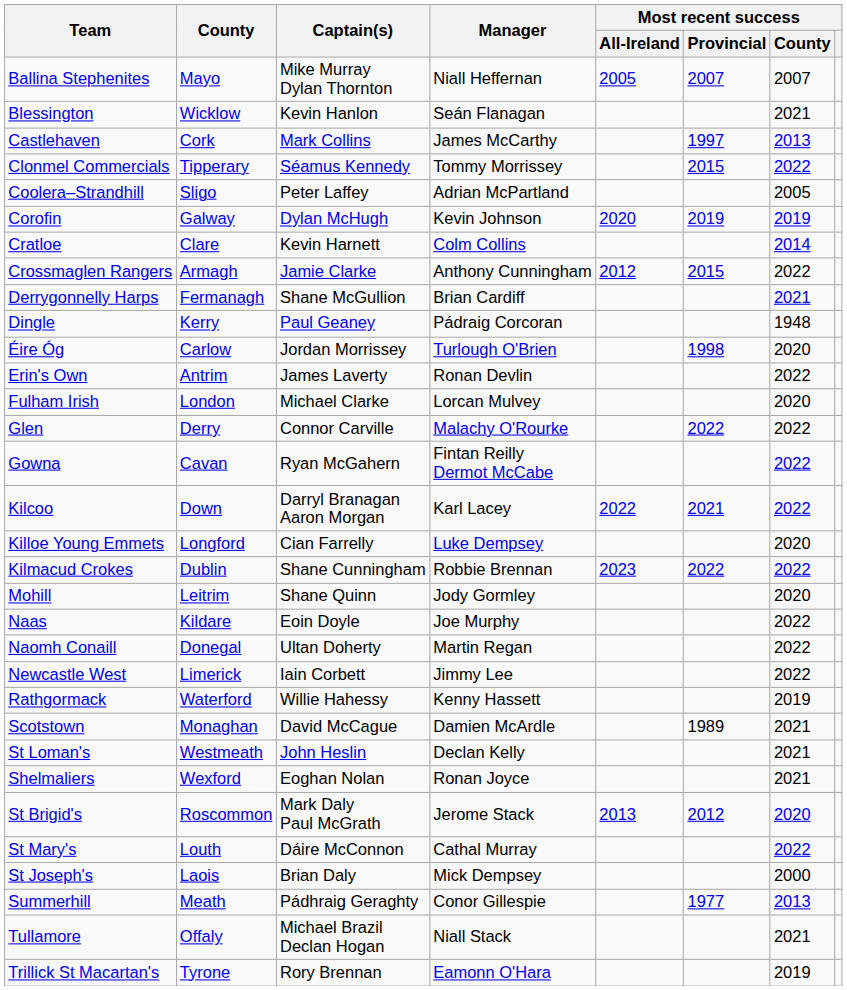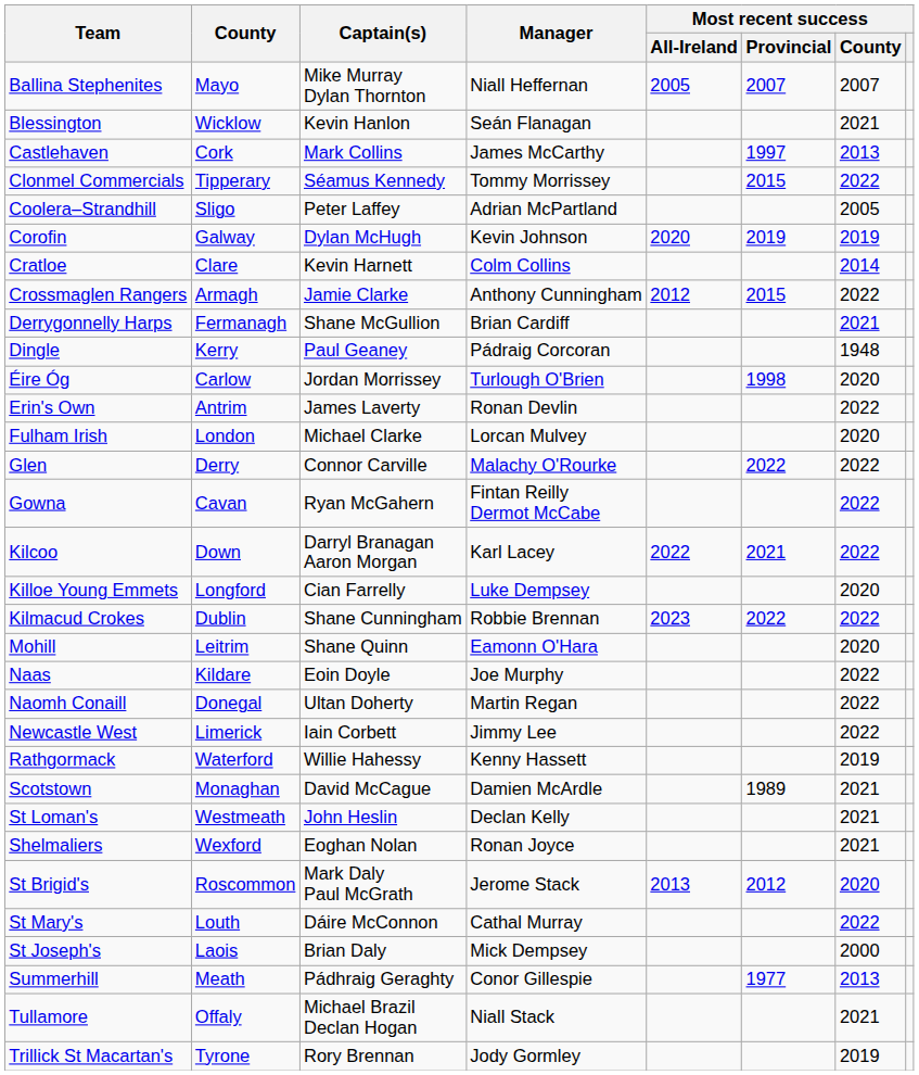 <table class="wikitable sortable">
 <tr>
 <th rowspan="2">Team</th>
 <th rowspan="2">County</th>
 <th rowspan="2">Captain(s)</th>
 <th rowspan="2">Manager</th>
 <th colspan="4">Most recent success</th>
 </tr>
 <tr>
 <th>All-Ireland</th>
 <th>Provincial</th>
 <th>County</th>
 <th></th>
 </tr>
 <tr>
 <td> <a href='#'>Ballina Stephenites</a></td>
 <td><a href='#'>Mayo</a></td>
 <td>Mike Murray<br>Dylan Thornton</td>
 <td>Niall Heffernan</td>
 <td><a href='#'>2005</a></td>
 <td><a href='#'>2007</a></td>
 <td>2007</td>
 <td></td>
 </tr>
 <tr>
 <td> <a href='#'>Blessington</a></td>
 <td><a href='#'>Wicklow</a></td>
 <td>Kevin Hanlon</td>
 <td>Seán Flanagan</td>
 <td></td>
 <td></td>
 <td>2021</td>
 <td></td>
 </tr>
 <tr>
 <td> <a href='#'>Castlehaven</a></td>
 <td><a href='#'>Cork</a></td>
 <td><a href='#'>Mark Collins</a></td>
 <td>James McCarthy</td>
 <td></td>
 <td><a href='#'>1997</a></td>
 <td><a href='#'>2013</a></td>
 <td></td>
 </tr>
 <tr>
 <td> <a href='#'>Clonmel Commercials</a></td>
 <td><a href='#'>Tipperary</a></td>
 <td><a href='#'>Séamus Kennedy</a></td>
 <td>Tommy Morrissey</td>
 <td></td>
 <td><a href='#'>2015</a></td>
 <td><a href='#'>2022</a></td>
 <td></td>
 </tr>
 <tr>
 <td> <a href='#'>Coolera–Strandhill</a></td>
 <td><a href='#'>Sligo</a></td>
 <td>Peter Laffey</td>
 <td>Adrian McPartland</td>
 <td></td>
 <td></td>
 <td>2005</td>
 <td></td>
 </tr>
 <tr>
 <td> <a href='#'>Corofin</a></td>
 <td><a href='#'>Galway</a></td>
 <td><a href='#'>Dylan McHugh</a></td>
 <td>Kevin Johnson</td>
 <td><a href='#'>2020</a></td>
 <td><a href='#'>2019</a></td>
 <td><a href='#'>2019</a></td>
 <td></td>
 </tr>
 <tr>
 <td> <a href='#'>Cratloe</a></td>
 <td><a href='#'>Clare</a></td>
 <td>Kevin Harnett</td>
 <td><a href='#'>Colm Collins</a></td>
 <td></td>
 <td></td>
 <td><a href='#'>2014</a></td>
 <td></td>
 </tr>
 <tr>
 <td> <a href='#'>Crossmaglen Rangers</a></td>
 <td><a href='#'>Armagh</a></td>
 <td><a href='#'>Jamie Clarke</a></td>
 <td>Anthony Cunningham</td>
 <td><a href='#'>2012</a></td>
 <td><a href='#'>2015</a></td>
 <td>2022</td>
 <td></td>
 </tr>
 <tr>
 <td> <a href='#'>Derrygonnelly Harps</a></td>
 <td><a href='#'>Fermanagh</a></td>
 <td>Shane McGullion</td>
 <td>Brian Cardiff</td>
 <td></td>
 <td></td>
 <td><a href='#'>2021</a></td>
 <td></td>
 </tr>
 <tr>
 <td> <a href='#'>Dingle</a></td>
 <td><a href='#'>Kerry</a></td>
 <td><a href='#'>Paul Geaney</a></td>
 <td>Pádraig Corcoran</td>
 <td></td>
 <td></td>
 <td>1948</td>
 <td></td>
 </tr>
 <tr>
 <td> <a href='#'>Éire Óg</a></td>
 <td><a href='#'>Carlow</a></td>
 <td>Jordan Morrissey</td>
 <td><a href='#'>Turlough O'Brien</a></td>
 <td></td>
 <td><a href='#'>1998</a></td>
 <td>2020</td>
 <td></td>
 </tr>
 <tr>
 <td> <a href='#'>Erin's Own</a></td>
 <td><a href='#'>Antrim</a></td>
 <td>James Laverty</td>
 <td>Ronan Devlin</td>
 <td></td>
 <td></td>
 <td>2022</td>
 <td></td>
 </tr>
 <tr>
 <td> <a href='#'>Fulham Irish</a></td>
 <td><a href='#'>London</a></td>
 <td>Michael Clarke</td>
 <td>Lorcan Mulvey</td>
 <td></td>
 <td></td>
 <td>2020</td>
 <td></td>
 </tr>
 <tr>
 <td> <a href='#'>Glen</a></td>
 <td><a href='#'>Derry</a></td>
 <td>Connor Carville</td>
 <td><a href='#'>Malachy O'Rourke</a></td>
 <td></td>
 <td><a href='#'>2022</a></td>
 <td>2022</td>
 <td></td>
 </tr>
 <tr>
 <td> <a href='#'>Gowna</a></td>
 <td><a href='#'>Cavan</a></td>
 <td>Ryan McGahern</td>
 <td>Fintan Reilly<br><a href='#'>Dermot McCabe</a></td>
 <td></td>
 <td></td>
 <td><a href='#'>2022</a></td>
 <td></td>
 </tr>
 <tr>
 <td> <a href='#'>Kilcoo</a></td>
 <td><a href='#'>Down</a></td>
 <td>Darryl Branagan<br>Aaron Morgan</td>
 <td>Karl Lacey</td>
 <td><a href='#'>2022</a></td>
 <td><a href='#'>2021</a></td>
 <td><a href='#'>2022</a></td>
 <td></td>
 </tr>
 <tr>
 <td> <a href='#'>Killoe Young Emmets</a></td>
 <td><a href='#'>Longford</a></td>
 <td>Cian Farrelly</td>
 <td><a href='#'>Luke Dempsey</a></td>
 <td></td>
 <td></td>
 <td>2020</td>
 <td></td>
 </tr>
 <tr>
 <td> <a href='#'>Kilmacud Crokes</a></td>
 <td><a href='#'>Dublin</a></td>
 <td>Shane Cunningham</td>
 <td>Robbie Brennan</td>
 <td><a href='#'>2023</a></td>
 <td><a href='#'>2022</a></td>
 <td><a href='#'>2022</a></td>
 <td></td>
 </tr>
 <tr>
 <td> <a href='#'>Mohill</a></td>
 <td><a href='#'>Leitrim</a></td>
 <td>Shane Quinn</td>
-<td>Jody Gormley</td>
+<td><a href='#'>Eamonn O'Hara</a></td>
 <td></td>
 <td></td>
 <td>2020</td>
 <td></td>
 </tr>
 <tr>
 <td> <a href='#'>Naas</a></td>
 <td><a href='#'>Kildare</a></td>
 <td>Eoin Doyle</td>
 <td>Joe Murphy</td>
 <td></td>
 <td></td>
 <td>2022</td>
 <td></td>
 </tr>
 <tr>
 <td> <a href='#'>Naomh Conaill</a></td>
 <td><a href='#'>Donegal</a></td>
 <td>Ultan Doherty</td>
 <td>Martin Regan</td>
 <td></td>
 <td></td>
 <td>2022</td>
 <td></td>
 </tr>
 <tr>
 <td> <a href='#'>Newcastle West</a></td>
 <td><a href='#'>Limerick</a></td>
 <td>Iain Corbett</td>
 <td>Jimmy Lee</td>
 <td></td>
 <td></td>
 <td>2022</td>
 <td></td>
 </tr>
 <tr>
 <td> <a href='#'>Rathgormack</a></td>
 <td><a href='#'>Waterford</a></td>
 <td>Willie Hahessy</td>
 <td>Kenny Hassett</td>
 <td></td>
 <td></td>
 <td>2019</td>
 <td></td>
 </tr>
 <tr>
 <td> <a href='#'>Scotstown</a></td>
 <td><a href='#'>Monaghan</a></td>
 <td>David McCague</td>
 <td>Damien McArdle</td>
 <td></td>
 <td>1989</td>
 <td>2021</td>
 <td></td>
 </tr>
 <tr>
 <td> <a href='#'>St Loman's</a></td>
 <td><a href='#'>Westmeath</a></td>
 <td><a href='#'>John Heslin</a></td>
 <td>Declan Kelly</td>
 <td></td>
 <td></td>
 <td>2021</td>
 <td></td>
 </tr>
 <tr>
 <td> <a href='#'>Shelmaliers</a></td>
 <td><a href='#'>Wexford</a></td>
 <td>Eoghan Nolan</td>
 <td>Ronan Joyce</td>
 <td></td>
 <td></td>
 <td>2021</td>
 <td></td>
 </tr>
 <tr>
 <td> <a href='#'>St Brigid's</a></td>
 <td><a href='#'>Roscommon</a></td>
 <td>Mark Daly<br>Paul McGrath</td>
 <td>Jerome Stack</td>
 <td><a href='#'>2013</a></td>
 <td><a href='#'>2012</a></td>
 <td><a href='#'>2020</a></td>
 <td></td>
 </tr>
 <tr>
 <td> <a href='#'>St Mary's</a></td>
 <td><a href='#'>Louth</a></td>
 <td>Dáire McConnon</td>
 <td>Cathal Murray</td>
 <td></td>
 <td></td>
 <td><a href='#'>2022</a></td>
 <td></td>
 </tr>
 <tr>
 <td> <a href='#'>St Joseph's</a></td>
 <td><a href='#'>Laois</a></td>
 <td>Brian Daly</td>
 <td>Mick Dempsey</td>
 <td></td>
 <td></td>
 <td>2000</td>
 <td></td>
 </tr>
 <tr>
 <td> <a href='#'>Summerhill</a></td>
 <td><a href='#'>Meath</a></td>
 <td>Pádhraig Geraghty</td>
 <td>Conor Gillespie</td>
 <td></td>
 <td><a href='#'>1977</a></td>
 <td><a href='#'>2013</a></td>
 <td></td>
 </tr>
 <tr>
 <td> <a href='#'>Tullamore</a></td>
 <td><a href='#'>Offaly</a></td>
 <td>Michael Brazil<br>Declan Hogan</td>
 <td>Niall Stack</td>
 <td></td>
 <td></td>
 <td>2021</td>
 <td></td>
 </tr>
 <tr>
 <td> <a href='#'>Trillick St Macartan's</a></td>
 <td><a href='#'>Tyrone</a></td>
 <td>Rory Brennan</td>
-<td><a href='#'>Eamonn O'Hara</a></td>
+<td>Jody Gormley</td>
 <td></td>
 <td></td>
 <td>2019</td>
 <td></td>
 </tr>
 </table>
